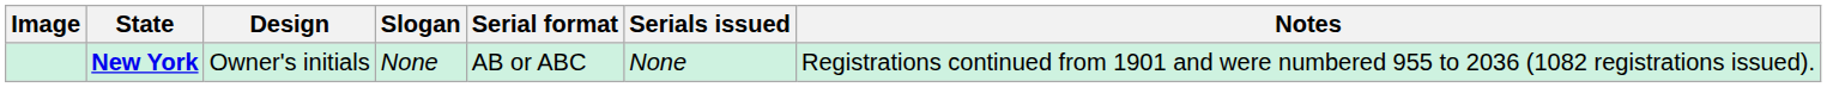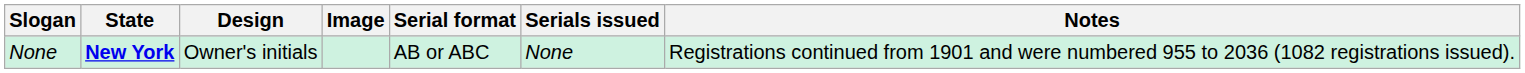 <table class="wikitable">
 <tr>
-<th>Image</th>
+<th>Slogan</th>
 <th>State</th>
 <th>Design</th>
-<th>Slogan</th>
+<th>Image</th>
 <th>Serial format</th>
 <th>Serials issued</th>
 <th>Notes</th>
 </tr>
 <tr style="background:#CEF2E0";>
-<td></td>
+<td><em>None</em></td>
 <td><strong><a href='#'>New York</a></strong></td>
 <td>Owner's initials</td>
-<td><em>None</em></td>
+<td></td>
 <td>AB or ABC</td>
 <td><em>None</em></td>
 <td>Registrations continued from 1901 and were numbered 955 to 2036 (1082 registrations issued).</td>
 </tr>
 </table>
